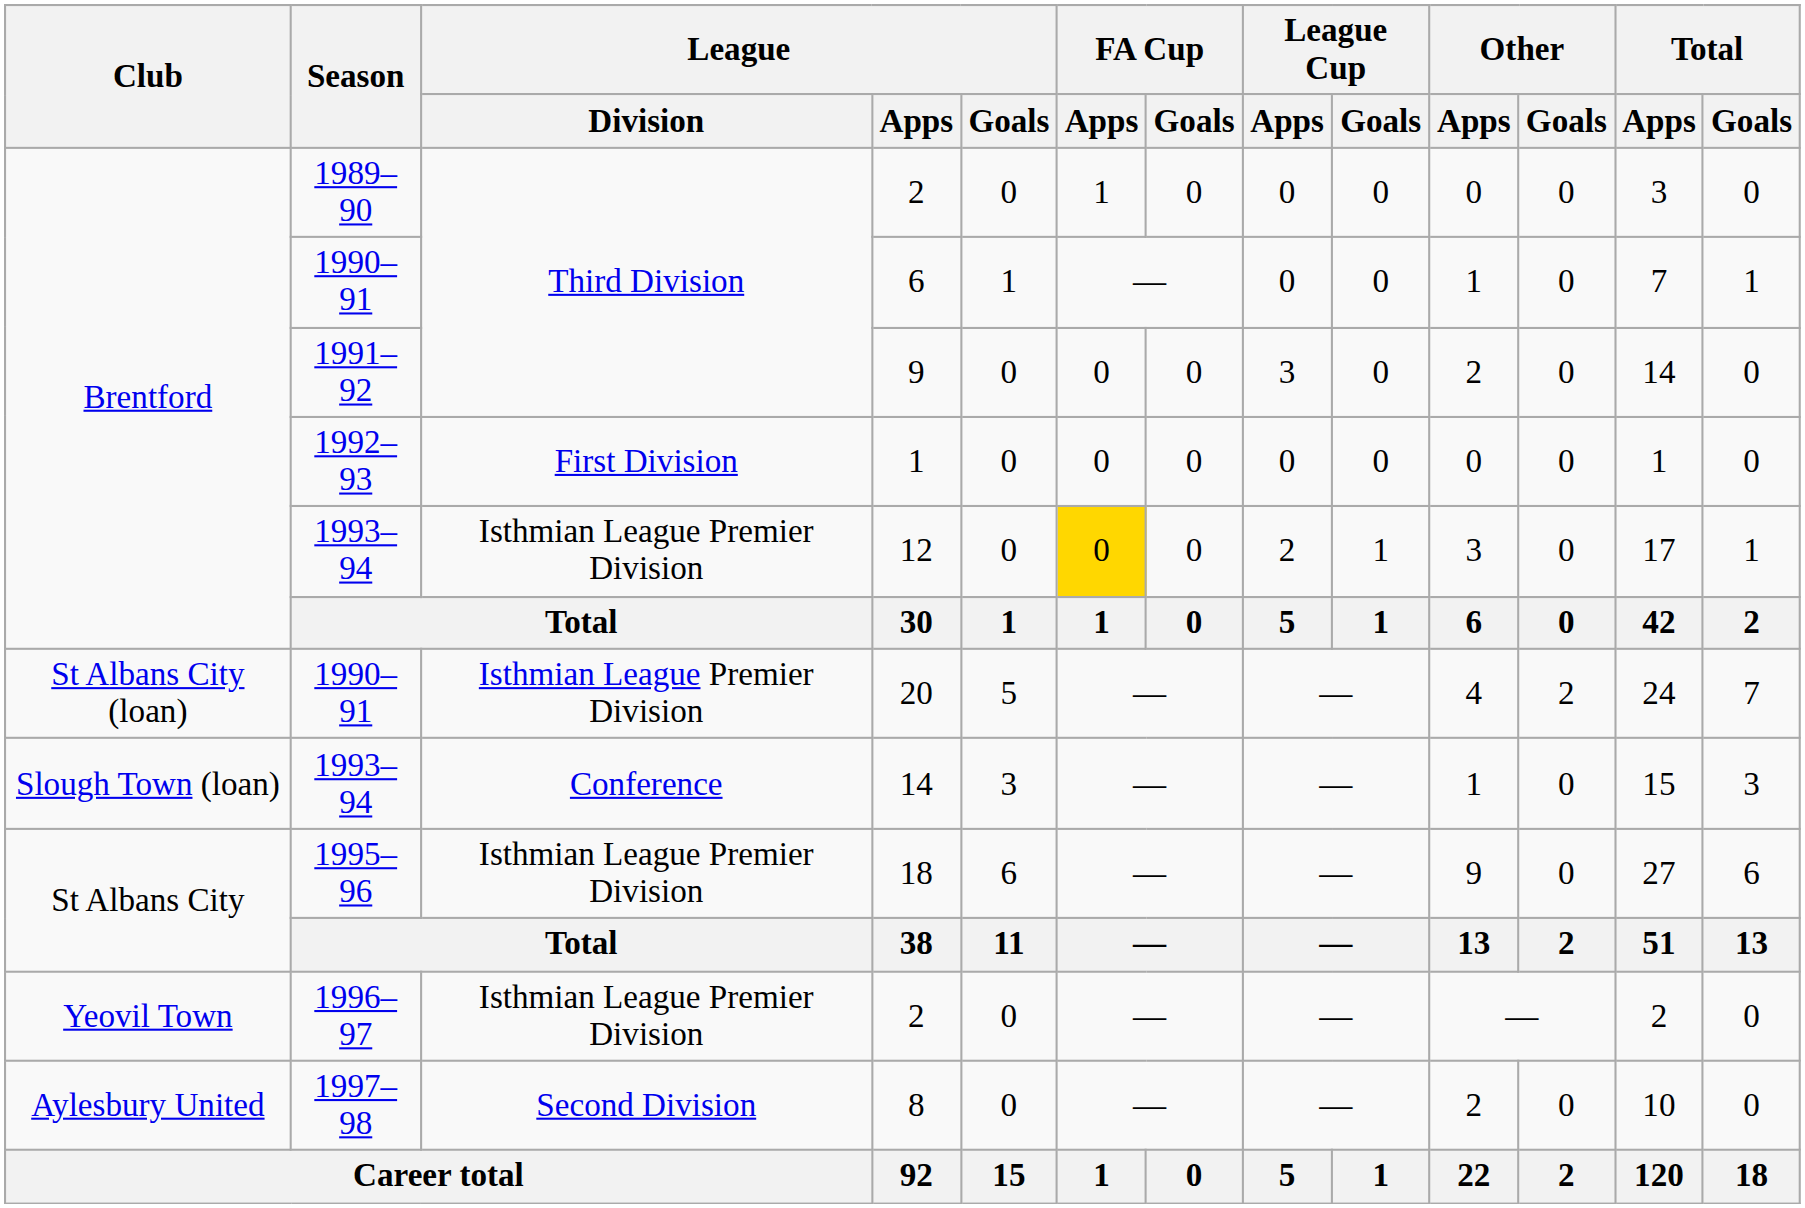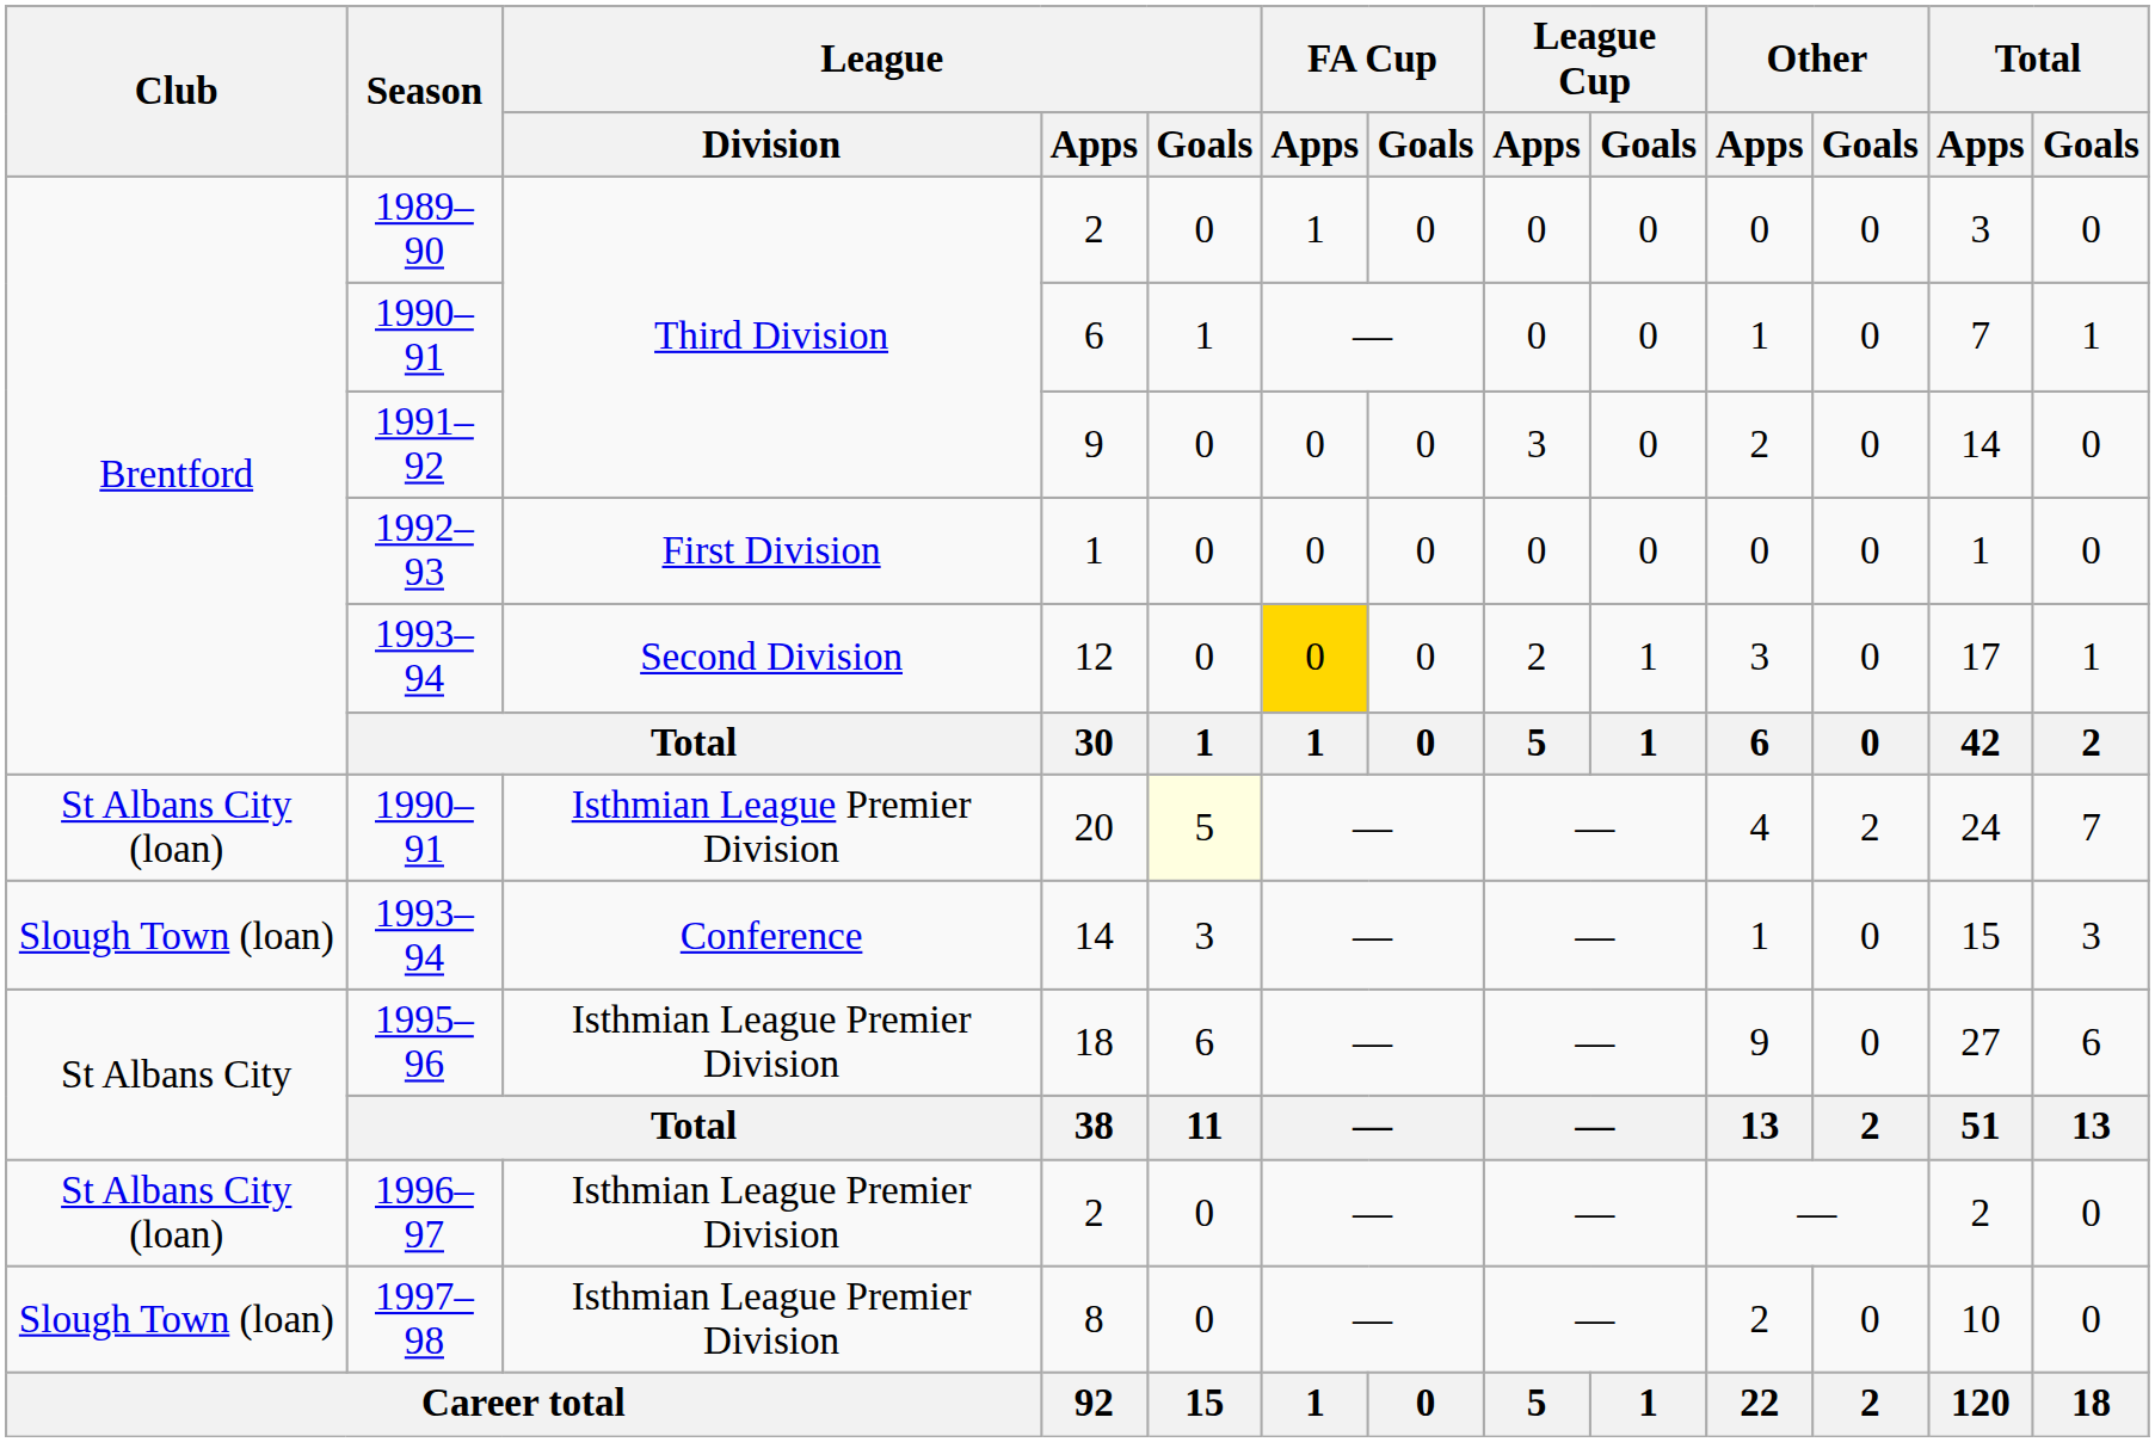 <table class="wikitable" style="text-align: center;">
 <tr>
 <th rowspan="2">Club</th>
 <th rowspan="2">Season</th>
 <th colspan="3">League</th>
 <th colspan="2">FA Cup</th>
 <th colspan="2">League Cup</th>
 <th colspan="2">Other</th>
 <th colspan="2">Total</th>
 </tr>
 <tr>
 <th>Division</th>
 <th>Apps</th>
 <th>Goals</th>
 <th>Apps</th>
 <th>Goals</th>
 <th>Apps</th>
 <th>Goals</th>
 <th>Apps</th>
 <th>Goals</th>
 <th>Apps</th>
 <th>Goals</th>
 </tr>
 <tr>
 <td rowspan="6"><a href='#'>Brentford</a></td>
 <td><a href='#'>1989–90</a></td>
 <td rowspan="3"><a href='#'>Third Division</a></td>
 <td>2</td>
 <td>0</td>
 <td>1</td>
 <td>0</td>
 <td>0</td>
 <td>0</td>
 <td>0</td>
 <td>0</td>
 <td>3</td>
 <td>0</td>
 </tr>
 <tr>
 <td><a href='#'>1990–91</a></td>
 <td>6</td>
 <td>1</td>
 <td colspan="2">—</td>
 <td>0</td>
 <td>0</td>
 <td>1</td>
 <td>0</td>
 <td>7</td>
 <td>1</td>
 </tr>
 <tr>
 <td><a href='#'>1991–92</a></td>
 <td>9</td>
 <td>0</td>
 <td>0</td>
 <td>0</td>
 <td>3</td>
 <td>0</td>
 <td>2</td>
 <td>0</td>
 <td>14</td>
 <td>0</td>
 </tr>
 <tr>
 <td><a href='#'>1992–93</a></td>
 <td><a href='#'>First Division</a></td>
 <td>1</td>
 <td>0</td>
 <td>0</td>
 <td>0</td>
 <td>0</td>
 <td>0</td>
 <td>0</td>
 <td>0</td>
 <td>1</td>
 <td>0</td>
 </tr>
 <tr>
 <td><a href='#'>1993–94</a></td>
-<td>Isthmian League Premier Division</td>
+<td><a href='#'>Second Division</a></td>
 <td>12</td>
 <td>0</td>
 <td style="background: gold;">0</td>
 <td>0</td>
 <td>2</td>
 <td>1</td>
 <td>3</td>
 <td>0</td>
 <td>17</td>
 <td>1</td>
 </tr>
 <tr>
 <th colspan="2">Total</th>
 <th>30</th>
 <th>1</th>
 <th>1</th>
 <th>0</th>
 <th>5</th>
 <th>1</th>
 <th>6</th>
 <th>0</th>
 <th>42</th>
 <th>2</th>
 </tr>
 <tr>
 <td><a href='#'>St Albans City</a> (loan)</td>
 <td><a href='#'>1990–91</a></td>
 <td><a href='#'>Isthmian League</a> Premier Division</td>
 <td>20</td>
-<td>5</td>
+<td style="background: lightyellow;">5</td>
 <td colspan="2">—</td>
 <td colspan="2">—</td>
 <td>4</td>
 <td>2</td>
 <td>24</td>
 <td>7</td>
 </tr>
 <tr>
 <td><a href='#'>Slough Town</a> (loan)</td>
 <td><a href='#'>1993–94</a></td>
 <td><a href='#'>Conference</a></td>
 <td>14</td>
 <td>3</td>
 <td colspan="2">—</td>
 <td colspan="2">—</td>
 <td>1</td>
 <td>0</td>
 <td>15</td>
 <td>3</td>
 </tr>
 <tr>
 <td rowspan="2">St Albans City</td>
 <td><a href='#'>1995–96</a></td>
 <td>Isthmian League Premier Division</td>
 <td>18</td>
 <td>6</td>
 <td colspan="2">—</td>
 <td colspan="2">—</td>
 <td>9</td>
 <td>0</td>
 <td>27</td>
 <td>6</td>
 </tr>
 <tr>
 <th colspan="2">Total</th>
 <th>38</th>
 <th>11</th>
 <th colspan="2">—</th>
 <th colspan="2">—</th>
 <th>13</th>
 <th>2</th>
 <th>51</th>
 <th>13</th>
 </tr>
 <tr>
-<td><a href='#'>Yeovil Town</a></td>
+<td><a href='#'>St Albans City</a> (loan)</td>
 <td><a href='#'>1996–97</a></td>
 <td>Isthmian League Premier Division</td>
 <td>2</td>
 <td>0</td>
 <td colspan="2">—</td>
 <td colspan="2">—</td>
 <td colspan="2">—</td>
 <td>2</td>
 <td>0</td>
 </tr>
 <tr>
-<td><a href='#'>Aylesbury United</a></td>
+<td><a href='#'>Slough Town</a> (loan)</td>
 <td><a href='#'>1997–98</a></td>
-<td><a href='#'>Second Division</a></td>
+<td>Isthmian League Premier Division</td>
 <td>8</td>
 <td>0</td>
 <td colspan="2">—</td>
 <td colspan="2">—</td>
 <td>2</td>
 <td>0</td>
 <td>10</td>
 <td>0</td>
 </tr>
 <tr>
 <th colspan="3">Career total</th>
 <th>92</th>
 <th>15</th>
 <th>1</th>
 <th>0</th>
 <th>5</th>
 <th>1</th>
 <th>22</th>
 <th>2</th>
 <th>120</th>
 <th>18</th>
 </tr>
 </table>
